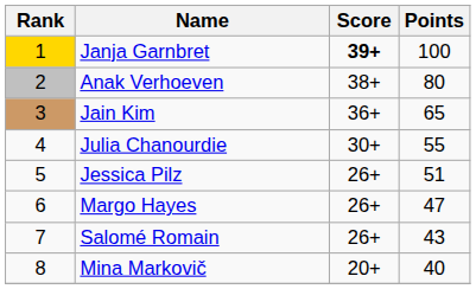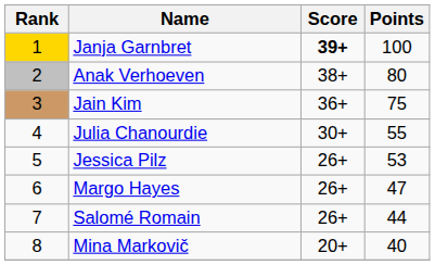 <table class="wikitable">
 <tr>
 <th width = "50">Rank</th>
 <th width = "200">Name</th>
 <th width = "50">Score</th>
 <th width = "50">Points</th>
 </tr>
 <tr>
 <td align="center" style="background: gold">1</td>
 <td> <a href='#'>Janja Garnbret</a></td>
 <td align="center"><strong>39+</strong></td>
 <td align="center">100</td>
 </tr>
 <tr>
 <td align="center" style="background: silver">2</td>
 <td> <a href='#'>Anak Verhoeven</a></td>
 <td align="center">38+</td>
 <td align="center">80</td>
 </tr>
 <tr>
 <td align="center" style="background: #cc9966">3</td>
 <td> <a href='#'>Jain Kim</a></td>
 <td align="center">36+</td>
-<td align="center">65</td>
+<td align="center">75</td>
 </tr>
 <tr>
 <td align="center">4</td>
 <td> <a href='#'>Julia Chanourdie</a></td>
 <td align="center">30+</td>
 <td align="center">55</td>
 </tr>
 <tr>
 <td align="center">5</td>
 <td> <a href='#'>Jessica Pilz</a></td>
 <td align="center">26+</td>
-<td align="center">51</td>
+<td align="center">53</td>
 </tr>
 <tr>
 <td align="center">6</td>
 <td> <a href='#'>Margo Hayes</a></td>
 <td align="center">26+</td>
 <td align="center">47</td>
 </tr>
 <tr>
 <td align="center">7</td>
 <td> <a href='#'>Salomé Romain</a></td>
 <td align="center">26+</td>
-<td align="center">43</td>
+<td align="center">44</td>
 </tr>
 <tr>
 <td align="center">8</td>
 <td> <a href='#'>Mina Markovič</a></td>
 <td align="center">20+</td>
 <td align="center">40</td>
 </tr>
 <tr>
 </tr>
 </table>
